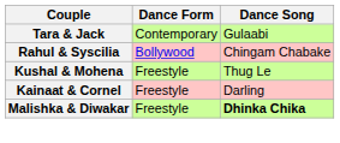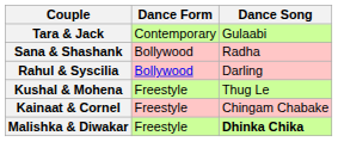 <table class="wikitable" style="text-align:left; font-size:95%; line-height:15px;">
 <tr>
 <th>Couple</th>
 <th>Dance Form</th>
 <th>Dance Song</th>
 </tr>
 <tr>
 <th>Tara & Jack</th>
 <td style="background:#cf9;">Contemporary</td>
 <td style="background:#cf9;">Gulaabi</td>
 </tr>
 <tr>
+<th>Sana & Shashank</th>
+<td style="background:#ffc6c6;">Bollywood</td>
+<td style="background:#ffc6c6;">Radha</td>
+</tr>
+<tr>
 <th>Rahul & Syscilia</th>
 <td style="background:#ffc6c6;"><a href='#'>Bollywood</a></td>
-<td style="background:#ffc6c6;">Chingam Chabake</td>
+<td style="background:#ffc6c6;">Darling</td>
 </tr>
 <tr>
 <th>Kushal & Mohena</th>
 <td style="background:#cf9;">Freestyle</td>
 <td style="background:#cf9;">Thug Le</td>
 </tr>
 <tr>
 <th>Kainaat & Cornel</th>
 <td style="background:#ffc6c6;">Freestyle</td>
-<td style="background:#ffc6c6;">Darling</td>
+<td style="background:#ffc6c6;">Chingam Chabake</td>
 </tr>
 <tr>
 <th>Malishka & Diwakar</th>
 <td style="background:#cf9;">Freestyle</td>
 <td style="background:#cf9;"><strong>Dhinka Chika</strong></td>
 </tr>
 </table>
